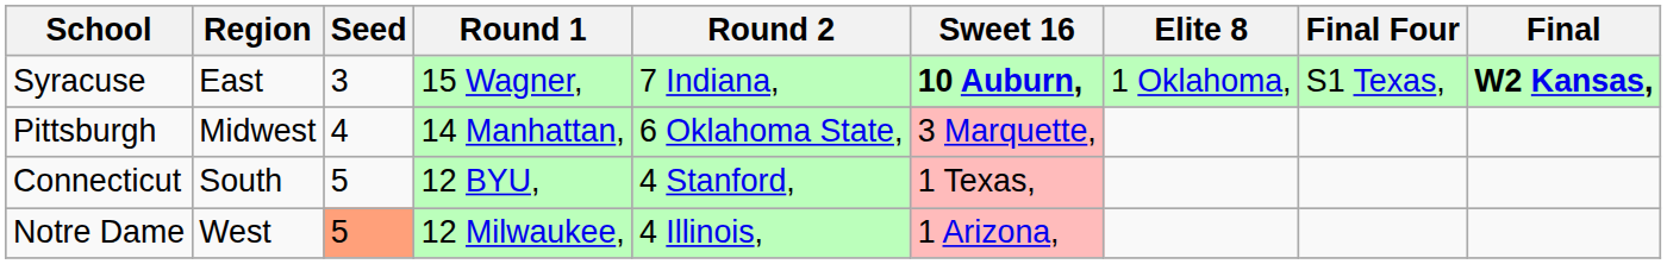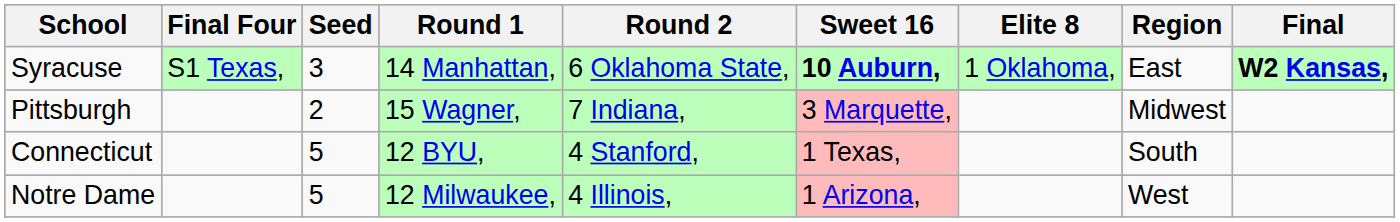 <table class="wikitable">
 <tr>
 <th>School</th>
-<th>Region</th>
+<th>Final Four</th>
 <th>Seed</th>
 <th>Round 1</th>
 <th>Round 2</th>
 <th>Sweet 16</th>
 <th>Elite 8</th>
-<th>Final Four</th>
+<th>Region</th>
 <th>Final</th>
 </tr>
 <tr>
 <td>Syracuse</td>
-<td>East</td>
+<td style="background:#bfb;">S1 <a href='#'>Texas</a>, </td>
 <td>3</td>
-<td style="background:#bfb;">15 <a href='#'>Wagner</a>, </td>
-<td style="background:#bfb;">7 <a href='#'>Indiana</a>, </td>
+<td style="background:#bfb;">14 <a href='#'>Manhattan</a>, </td>
+<td style="background:#bfb;">6 <a href='#'>Oklahoma State</a>, </td>
 <td style="background:#bfb;"><strong>10 <a href='#'>Auburn</a>, </strong></td>
 <td style="background:#bfb;">1 <a href='#'>Oklahoma</a>, </td>
-<td style="background:#bfb;">S1 <a href='#'>Texas</a>, </td>
+<td>East</td>
 <td style="background:#bfb;"><strong>W2 <a href='#'>Kansas</a>, </strong></td>
 </tr>
 <tr>
 <td>Pittsburgh</td>
-<td>Midwest</td>
-<td>4</td>
-<td style="background:#bfb;">14 <a href='#'>Manhattan</a>, </td>
-<td style="background:#bfb;">6 <a href='#'>Oklahoma State</a>, </td>
+<td></td>
+<td>2</td>
+<td style="background:#bfb;">15 <a href='#'>Wagner</a>, </td>
+<td style="background:#bfb;">7 <a href='#'>Indiana</a>, </td>
 <td style="background:#fbb;">3 <a href='#'>Marquette</a>, </td>
 <td></td>
-<td></td>
+<td>Midwest</td>
 <td></td>
 </tr>
 <tr>
 <td>Connecticut</td>
-<td>South</td>
+<td></td>
 <td>5</td>
 <td style="background:#bfb;">12 <a href='#'>BYU</a>, </td>
 <td style="background:#bfb;">4 <a href='#'>Stanford</a>, </td>
 <td style="background:#fbb;">1 Texas, </td>
 <td></td>
-<td></td>
+<td>South</td>
 <td></td>
 </tr>
 <tr>
 <td>Notre Dame</td>
-<td>West</td>
-<td style="background: lightsalmon;">5</td>
+<td></td>
+<td>5</td>
 <td style="background:#bfb;">12 <a href='#'>Milwaukee</a>, </td>
 <td style="background:#bfb;">4 <a href='#'>Illinois</a>, </td>
 <td style="background:#fbb;">1 <a href='#'>Arizona</a>, </td>
 <td></td>
-<td></td>
+<td>West</td>
 <td></td>
 </tr>
 </table>
